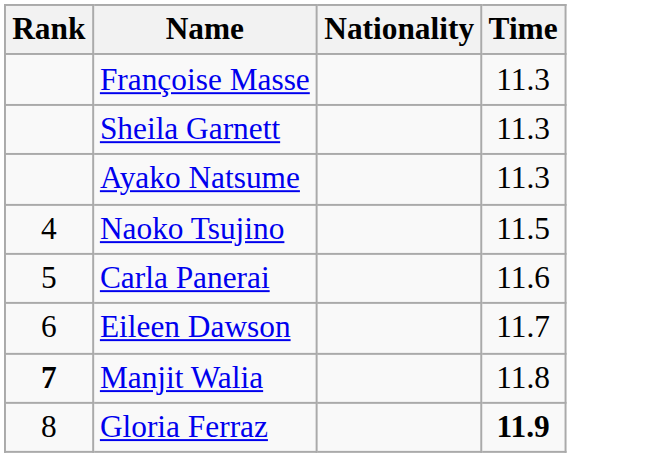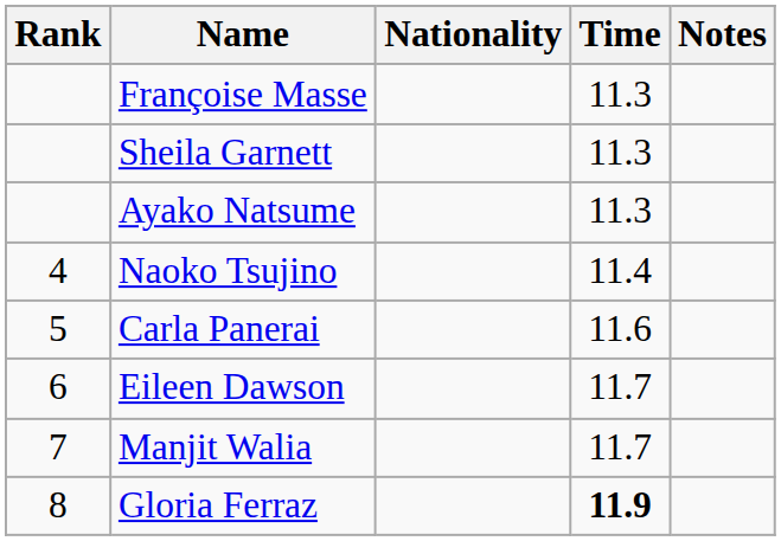 <table class="wikitable sortable" style="text-align:center">
 <tr>
 <th>Rank</th>
 <th>Name</th>
 <th>Nationality</th>
 <th>Time</th>
+<th>Notes</th>
 </tr>
 <tr>
 <td></td>
 <td align=left><a href='#'>Françoise Masse</a></td>
 <td align=left></td>
 <td>11.3</td>
+<td></td>
 </tr>
 <tr>
 <td></td>
 <td align=left><a href='#'>Sheila Garnett</a></td>
 <td align=left></td>
 <td>11.3</td>
+<td></td>
 </tr>
 <tr>
 <td></td>
 <td align=left><a href='#'>Ayako Natsume</a></td>
 <td align=left></td>
 <td>11.3</td>
+<td></td>
 </tr>
 <tr>
 <td>4</td>
 <td align=left><a href='#'>Naoko Tsujino</a></td>
 <td align=left></td>
-<td>11.5</td>
+<td>11.4</td>
+<td></td>
 </tr>
 <tr>
 <td>5</td>
 <td align=left><a href='#'>Carla Panerai</a></td>
 <td align=left></td>
 <td>11.6</td>
+<td></td>
 </tr>
 <tr>
 <td>6</td>
 <td align=left><a href='#'>Eileen Dawson</a></td>
 <td align=left></td>
 <td>11.7</td>
+<td></td>
 </tr>
 <tr>
-<td><strong>7</strong></td>
+<td>7</td>
 <td align=left><a href='#'>Manjit Walia</a></td>
 <td align=left></td>
-<td>11.8</td>
+<td>11.7</td>
+<td></td>
 </tr>
 <tr>
 <td>8</td>
 <td align=left><a href='#'>Gloria Ferraz</a></td>
 <td align=left></td>
 <td><strong>11.9</strong></td>
+<td></td>
 </tr>
 </table>
